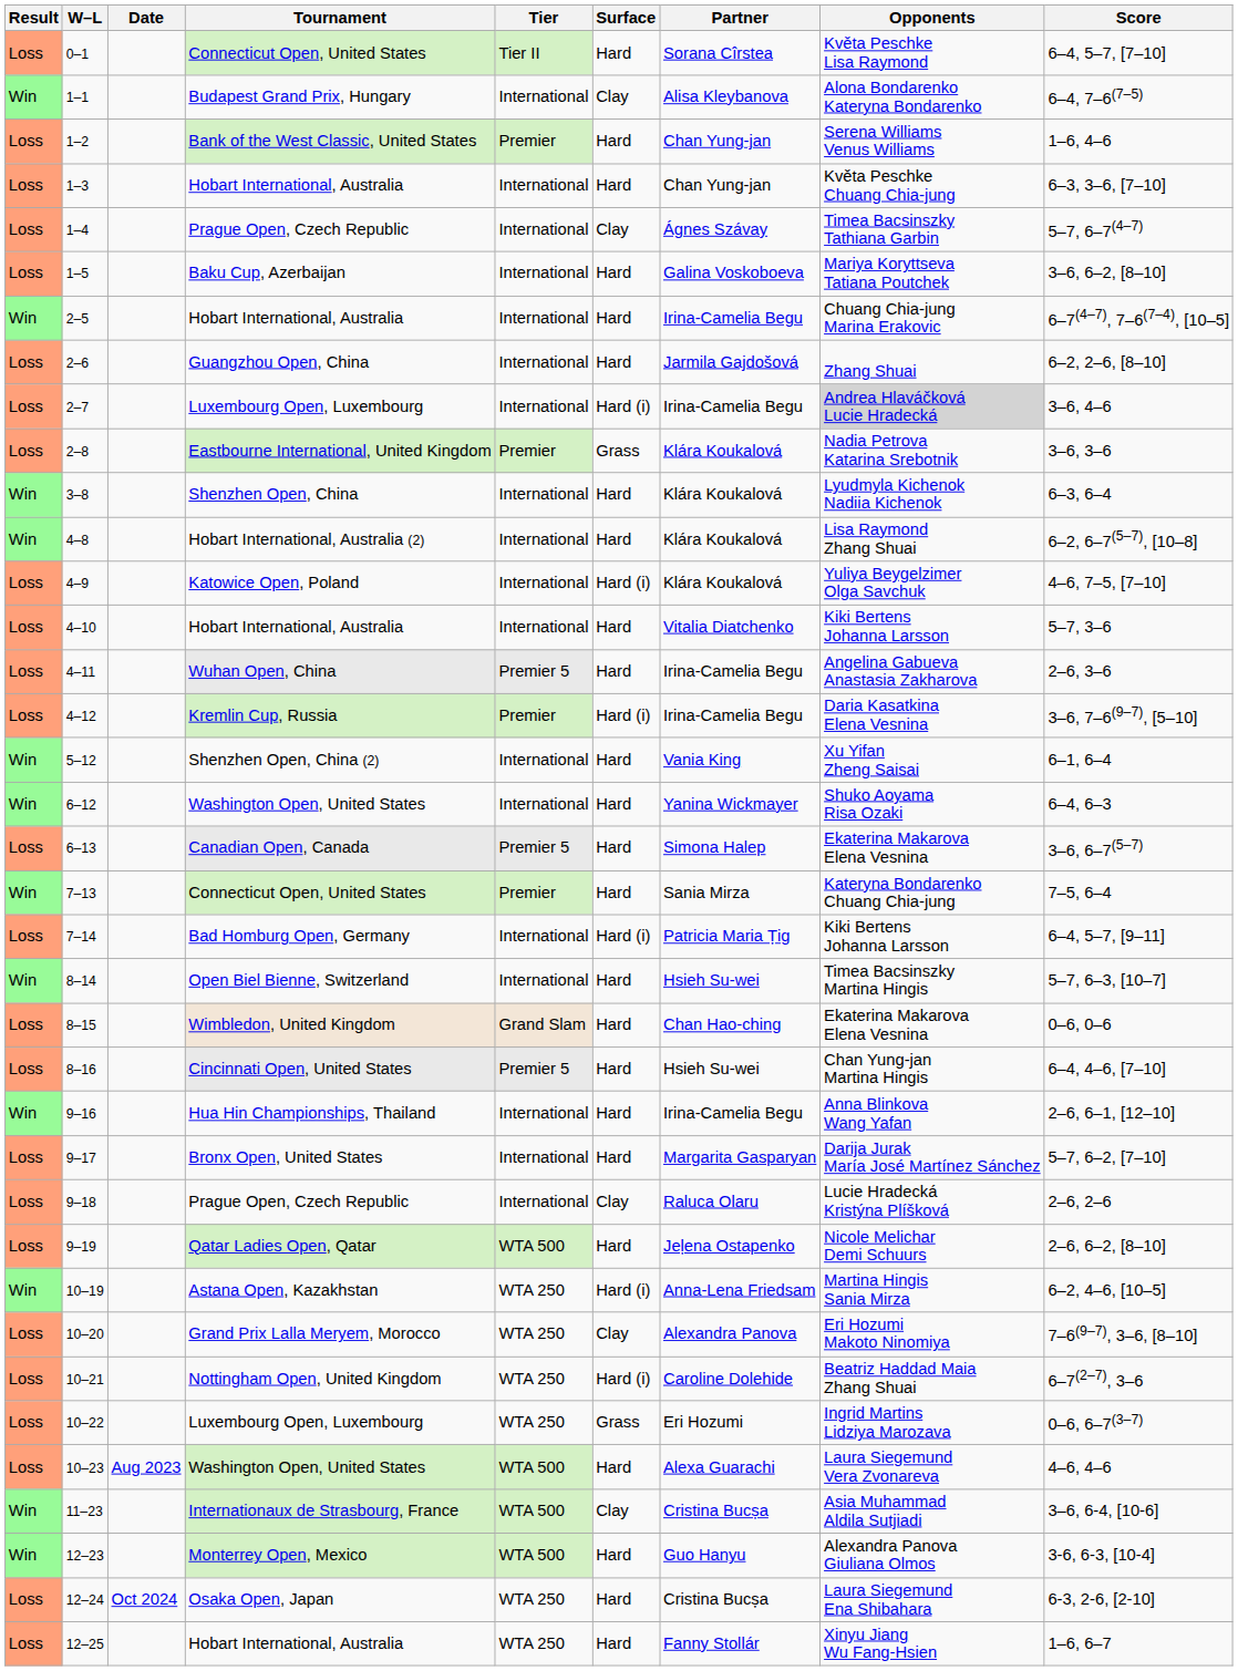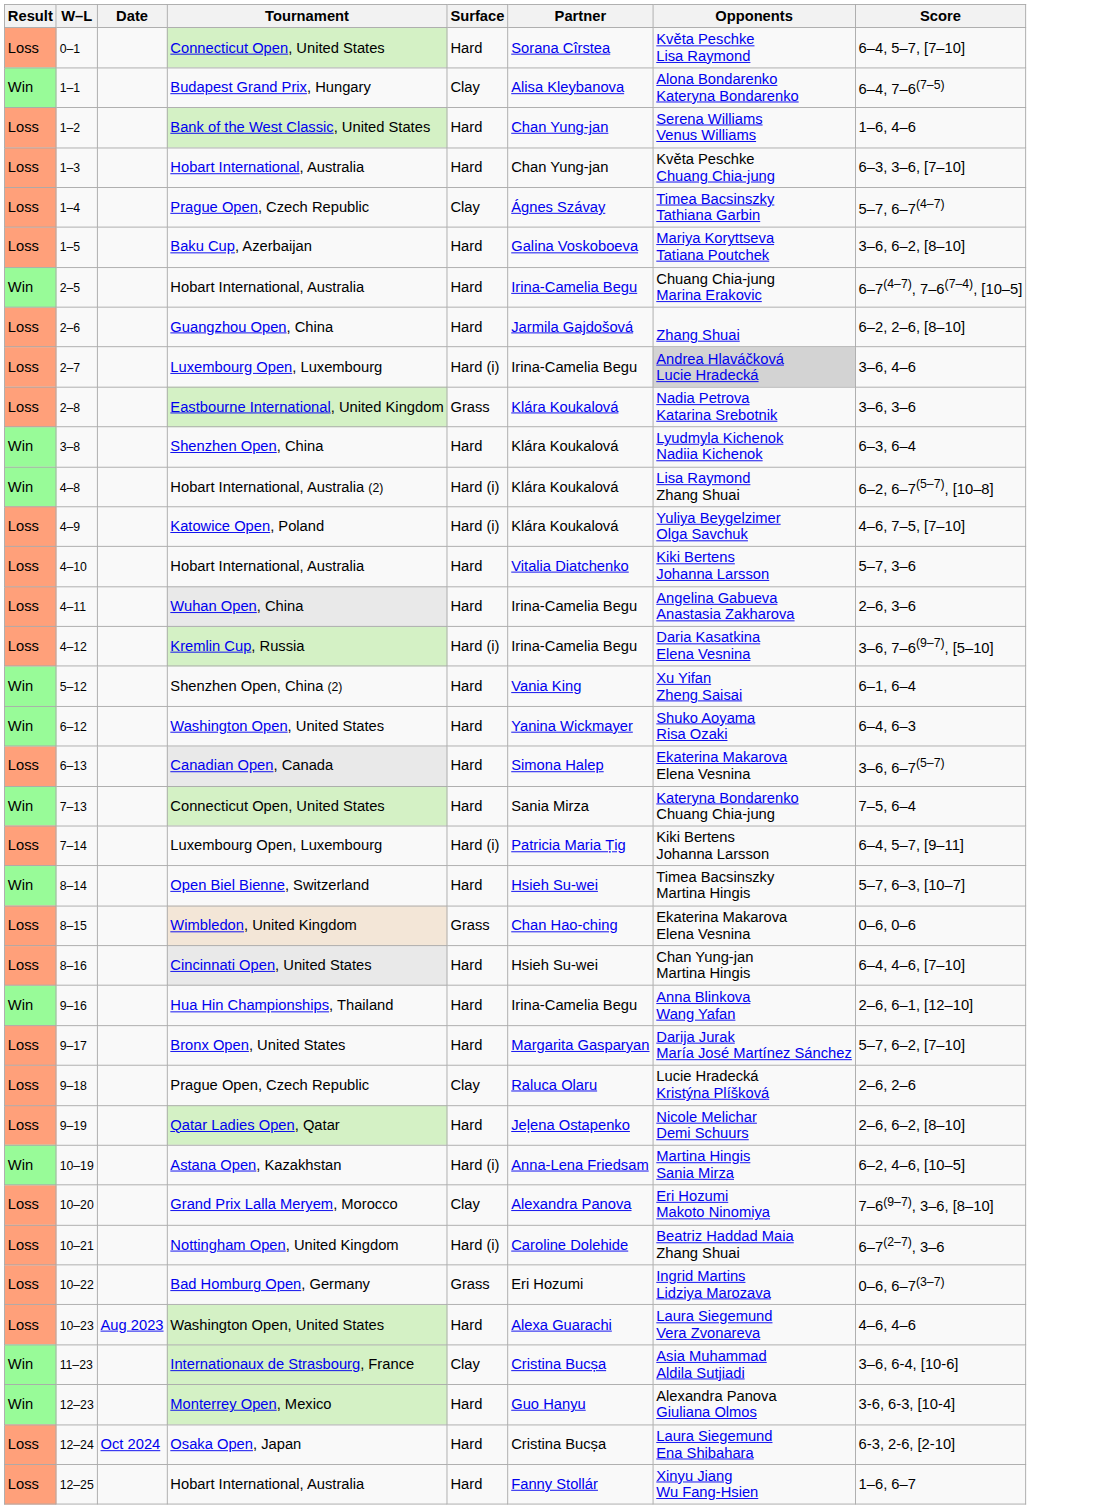 <table class="sortable wikitable nowrap">
 <tr>
 <th>Result</th>
 <th class=unsortable>W–L</th>
 <th>Date</th>
 <th>Tournament</th>
-<th>Tier</th>
 <th>Surface</th>
 <th>Partner</th>
 <th>Opponents</th>
 <th class=unsortable>Score</th>
 </tr>
 <tr>
 <td style=background:#ffa07a>Loss</td>
 <td><small>0–1</small></td>
 <td><a href='#'></a></td>
 <td style=background:#d4f1c5><a href='#'>Connecticut Open</a>, United States</td>
-<td style=background:#d4f1c5>Tier II</td>
 <td>Hard</td>
 <td> <a href='#'>Sorana Cîrstea</a></td>
 <td> <a href='#'>Květa Peschke</a> <br>  <a href='#'>Lisa Raymond</a></td>
 <td>6–4, 5–7, [7–10]</td>
 </tr>
 <tr>
 <td style=background:#98fb98>Win</td>
 <td><small>1–1</small></td>
 <td><a href='#'></a></td>
 <td><a href='#'>Budapest Grand Prix</a>, Hungary</td>
-<td>International</td>
 <td>Clay</td>
 <td> <a href='#'>Alisa Kleybanova</a></td>
 <td> <a href='#'>Alona Bondarenko</a> <br>  <a href='#'>Kateryna Bondarenko</a></td>
 <td>6–4, 7–6<sup>(7–5)</sup></td>
 </tr>
 <tr>
 <td style=background:#ffa07a>Loss</td>
 <td><small>1–2</small></td>
 <td><a href='#'></a></td>
 <td style=background:#d4f1c5><a href='#'>Bank of the West Classic</a>, United States</td>
-<td style=background:#d4f1c5>Premier</td>
 <td>Hard</td>
 <td> <a href='#'>Chan Yung-jan</a></td>
 <td> <a href='#'>Serena Williams</a> <br>  <a href='#'>Venus Williams</a></td>
 <td>1–6, 4–6</td>
 </tr>
 <tr>
 <td style=background:#ffa07a>Loss</td>
 <td><small>1–3</small></td>
 <td><a href='#'></a></td>
 <td><a href='#'>Hobart International</a>, Australia</td>
-<td>International</td>
 <td>Hard</td>
 <td> Chan Yung-jan</td>
 <td> Květa Peschke <br>  <a href='#'>Chuang Chia-jung</a></td>
 <td>6–3, 3–6, [7–10]</td>
 </tr>
 <tr>
 <td style=background:#ffa07a>Loss</td>
 <td><small>1–4</small></td>
 <td><a href='#'></a></td>
 <td><a href='#'>Prague Open</a>, Czech Republic</td>
-<td>International</td>
 <td>Clay</td>
 <td> <a href='#'>Ágnes Szávay</a></td>
 <td> <a href='#'>Timea Bacsinszky</a> <br>  <a href='#'>Tathiana Garbin</a></td>
 <td>5–7, 6–7<sup>(4–7)</sup></td>
 </tr>
 <tr>
 <td style=background:#ffa07a>Loss</td>
 <td><small>1–5</small></td>
 <td><a href='#'></a></td>
 <td><a href='#'>Baku Cup</a>, Azerbaijan</td>
-<td>International</td>
 <td>Hard</td>
 <td> <a href='#'>Galina Voskoboeva</a></td>
 <td> <a href='#'>Mariya Koryttseva</a> <br>  <a href='#'>Tatiana Poutchek</a></td>
 <td>3–6, 6–2, [8–10]</td>
 </tr>
 <tr>
 <td style=background:#98fb98>Win</td>
 <td><small>2–5</small></td>
 <td><a href='#'></a></td>
 <td>Hobart International, Australia</td>
-<td>International</td>
 <td>Hard</td>
 <td> <a href='#'>Irina-Camelia Begu</a></td>
 <td> Chuang Chia-jung <br>  <a href='#'>Marina Erakovic</a></td>
 <td>6–7<sup>(4–7)</sup>, 7–6<sup>(7–4)</sup>, [10–5]</td>
 </tr>
 <tr>
 <td style=background:#ffa07a>Loss</td>
 <td><small>2–6</small></td>
 <td><a href='#'></a></td>
 <td><a href='#'>Guangzhou Open</a>, China</td>
-<td>International</td>
 <td>Hard</td>
 <td> <a href='#'>Jarmila Gajdošová</a></td>
 <td> <br>  <a href='#'>Zhang Shuai</a></td>
 <td>6–2, 2–6, [8–10]</td>
 </tr>
 <tr>
 <td style=background:#ffa07a>Loss</td>
 <td><small>2–7</small></td>
 <td><a href='#'></a></td>
 <td><a href='#'>Luxembourg Open</a>, Luxembourg</td>
-<td>International</td>
 <td>Hard (i)</td>
 <td> Irina-Camelia Begu</td>
 <td style="background: lightgrey;"> <a href='#'>Andrea Hlaváčková</a> <br>  <a href='#'>Lucie Hradecká</a></td>
 <td>3–6, 4–6</td>
 </tr>
 <tr>
 <td style=background:#ffa07a>Loss</td>
 <td><small>2–8</small></td>
 <td><a href='#'></a></td>
 <td style=background:#d4f1c5><a href='#'>Eastbourne International</a>, United Kingdom</td>
-<td style=background:#d4f1c5>Premier</td>
 <td>Grass</td>
 <td> <a href='#'>Klára Koukalová</a></td>
 <td> <a href='#'>Nadia Petrova</a> <br>  <a href='#'>Katarina Srebotnik</a></td>
 <td>3–6, 3–6</td>
 </tr>
 <tr>
 <td style=background:#98fb98>Win</td>
 <td><small>3–8</small></td>
 <td><a href='#'></a></td>
 <td><a href='#'>Shenzhen Open</a>, China</td>
-<td>International</td>
 <td>Hard</td>
 <td> Klára Koukalová</td>
 <td> <a href='#'>Lyudmyla Kichenok</a> <br>  <a href='#'>Nadiia Kichenok</a></td>
 <td>6–3, 6–4</td>
 </tr>
 <tr>
 <td style=background:#98fb98>Win</td>
 <td><small>4–8</small></td>
 <td><a href='#'></a></td>
 <td>Hobart International, Australia <small>(2)</small></td>
-<td>International</td>
-<td>Hard</td>
+<td>Hard (i)</td>
 <td> Klára Koukalová</td>
 <td> <a href='#'>Lisa Raymond</a> <br>  Zhang Shuai</td>
 <td>6–2, 6–7<sup>(5–7)</sup>, [10–8]</td>
 </tr>
 <tr>
 <td style=background:#ffa07a>Loss</td>
 <td><small>4–9</small></td>
 <td><a href='#'></a></td>
 <td><a href='#'>Katowice Open</a>, Poland</td>
-<td>International</td>
 <td>Hard (i)</td>
 <td> Klára Koukalová</td>
 <td> <a href='#'>Yuliya Beygelzimer</a> <br>  <a href='#'>Olga Savchuk</a></td>
 <td>4–6, 7–5, [7–10]</td>
 </tr>
 <tr>
 <td style=background:#ffa07a>Loss</td>
 <td><small>4–10</small></td>
 <td><a href='#'></a></td>
 <td>Hobart International, Australia</td>
-<td>International</td>
 <td>Hard</td>
 <td> <a href='#'>Vitalia Diatchenko</a></td>
 <td> <a href='#'>Kiki Bertens</a> <br>  <a href='#'>Johanna Larsson</a></td>
 <td>5–7, 3–6</td>
 </tr>
 <tr>
 <td style=background:#ffa07a>Loss</td>
 <td><small>4–11</small></td>
 <td><a href='#'></a></td>
 <td style=background:#e9e9e9><a href='#'>Wuhan Open</a>, China</td>
-<td style=background:#e9e9e9>Premier 5</td>
 <td>Hard</td>
 <td> Irina-Camelia Begu</td>
 <td> <a href='#'>Angelina Gabueva</a> <br>  <a href='#'>Anastasia Zakharova</a></td>
 <td>2–6, 3–6</td>
 </tr>
 <tr>
 <td style=background:#ffa07a>Loss</td>
 <td><small>4–12</small></td>
 <td><a href='#'></a></td>
 <td style=background:#d4f1c5><a href='#'>Kremlin Cup</a>, Russia</td>
-<td style=background:#d4f1c5>Premier</td>
 <td>Hard (i)</td>
 <td> Irina-Camelia Begu</td>
 <td> <a href='#'>Daria Kasatkina</a> <br>  <a href='#'>Elena Vesnina</a></td>
 <td>3–6, 7–6<sup>(9–7)</sup>, [5–10]</td>
 </tr>
 <tr>
 <td style=background:#98fb98>Win</td>
 <td><small>5–12</small></td>
 <td><a href='#'></a></td>
 <td>Shenzhen Open, China <small>(2)</small></td>
-<td>International</td>
 <td>Hard</td>
 <td> <a href='#'>Vania King</a></td>
 <td> <a href='#'>Xu Yifan</a> <br>  <a href='#'>Zheng Saisai</a></td>
 <td>6–1, 6–4</td>
 </tr>
 <tr>
 <td style=background:#98fb98>Win</td>
 <td><small>6–12</small></td>
 <td><a href='#'></a></td>
 <td><a href='#'>Washington Open</a>, United States</td>
-<td>International</td>
 <td>Hard</td>
 <td> <a href='#'>Yanina Wickmayer</a></td>
 <td> <a href='#'>Shuko Aoyama</a> <br>  <a href='#'>Risa Ozaki</a></td>
 <td>6–4, 6–3</td>
 </tr>
 <tr>
 <td style=background:#ffa07a>Loss</td>
 <td><small>6–13</small></td>
 <td><a href='#'></a></td>
 <td style=background:#e9e9e9><a href='#'>Canadian Open</a>, Canada</td>
-<td style=background:#e9e9e9>Premier 5</td>
 <td>Hard</td>
 <td> <a href='#'>Simona Halep</a></td>
 <td> <a href='#'>Ekaterina Makarova</a> <br>  Elena Vesnina</td>
 <td>3–6, 6–7<sup>(5–7)</sup></td>
 </tr>
 <tr>
 <td style=background:#98fb98>Win</td>
 <td><small>7–13</small></td>
 <td><a href='#'></a></td>
 <td style=background:#d4f1c5>Connecticut Open, United States</td>
-<td style=background:#d4f1c5>Premier</td>
 <td>Hard</td>
 <td> Sania Mirza</td>
 <td> <a href='#'>Kateryna Bondarenko</a> <br>  Chuang Chia-jung</td>
 <td>7–5, 6–4</td>
 </tr>
 <tr>
 <td style=background:#ffa07a>Loss</td>
 <td><small>7–14</small></td>
 <td><a href='#'></a></td>
-<td><a href='#'>Bad Homburg Open</a>, Germany</td>
-<td>International</td>
+<td>Luxembourg Open, Luxembourg</td>
 <td>Hard (i)</td>
 <td> <a href='#'>Patricia Maria Țig</a></td>
 <td> Kiki Bertens <br>  Johanna Larsson</td>
 <td>6–4, 5–7, [9–11]</td>
 </tr>
 <tr>
 <td bgcolor=98FB98>Win</td>
 <td><small>8–14</small></td>
 <td><a href='#'></a></td>
 <td><a href='#'>Open Biel Bienne</a>, Switzerland</td>
-<td>International</td>
 <td>Hard</td>
 <td> <a href='#'>Hsieh Su-wei</a></td>
 <td> Timea Bacsinszky <br>  Martina Hingis</td>
 <td>5–7, 6–3, [10–7]</td>
 </tr>
 <tr>
 <td style=background:#ffa07a>Loss</td>
 <td><small>8–15</small></td>
 <td><a href='#'></a></td>
 <td style=background:#f3e6d7><a href='#'>Wimbledon</a>, United Kingdom</td>
-<td style=background:#f3e6d7>Grand Slam</td>
-<td>Hard</td>
+<td>Grass</td>
 <td> <a href='#'>Chan Hao-ching</a></td>
 <td> Ekaterina Makarova <br>  Elena Vesnina</td>
 <td>0–6, 0–6</td>
 </tr>
 <tr>
 <td style=background:#ffa07a>Loss</td>
 <td><small>8–16</small></td>
 <td><a href='#'></a></td>
 <td style=background:#e9e9e9><a href='#'>Cincinnati Open</a>, United States</td>
-<td style=background:#e9e9e9>Premier 5</td>
 <td>Hard</td>
 <td> Hsieh Su-wei</td>
 <td> Chan Yung-jan <br>  Martina Hingis</td>
 <td>6–4, 4–6, [7–10]</td>
 </tr>
 <tr>
 <td bgcolor=98FB98>Win</td>
 <td><small>9–16</small></td>
 <td><a href='#'></a></td>
 <td><a href='#'>Hua Hin Championships</a>, Thailand</td>
-<td>International</td>
 <td>Hard</td>
 <td> Irina-Camelia Begu</td>
 <td> <a href='#'>Anna Blinkova</a> <br>  <a href='#'>Wang Yafan</a></td>
 <td>2–6, 6–1, [12–10]</td>
 </tr>
 <tr>
 <td bgcolor=FFA07A>Loss</td>
 <td><small>9–17</small></td>
 <td><a href='#'></a></td>
 <td><a href='#'>Bronx Open</a>, United States</td>
-<td>International</td>
 <td>Hard</td>
 <td> <a href='#'>Margarita Gasparyan</a></td>
 <td> <a href='#'>Darija Jurak</a> <br>  <a href='#'>María José Martínez Sánchez</a></td>
 <td>5–7, 6–2, [7–10]</td>
 </tr>
 <tr>
 <td bgcolor=FFA07A>Loss</td>
 <td><small>9–18</small></td>
 <td><a href='#'></a></td>
 <td>Prague Open, Czech Republic</td>
-<td>International</td>
 <td>Clay</td>
 <td> <a href='#'>Raluca Olaru</a></td>
 <td> Lucie Hradecká <br>  <a href='#'>Kristýna Plíšková</a></td>
 <td>2–6, 2–6</td>
 </tr>
 <tr>
 <td bgcolor=FFA07A>Loss</td>
 <td><small>9–19</small></td>
 <td><a href='#'></a></td>
 <td style=background:#d4f1c5><a href='#'>Qatar Ladies Open</a>, Qatar</td>
-<td style=background:#d4f1c5>WTA 500</td>
 <td>Hard</td>
 <td> <a href='#'>Jeļena Ostapenko</a></td>
 <td> <a href='#'>Nicole Melichar</a> <br>  <a href='#'>Demi Schuurs</a></td>
 <td>2–6, 6–2, [8–10]</td>
 </tr>
 <tr>
 <td bgcolor=98FB98>Win</td>
 <td><small>10–19</small></td>
 <td><a href='#'></a></td>
 <td><a href='#'>Astana Open</a>, Kazakhstan</td>
-<td>WTA 250</td>
 <td>Hard (i)</td>
 <td> <a href='#'>Anna-Lena Friedsam</a></td>
 <td> <a href='#'>Martina Hingis</a> <br>  <a href='#'>Sania Mirza</a></td>
 <td>6–2, 4–6, [10–5]</td>
 </tr>
 <tr>
 <td bgcolor=FFA07A>Loss</td>
 <td><small>10–20</small></td>
 <td><a href='#'></a></td>
 <td><a href='#'>Grand Prix Lalla Meryem</a>, Morocco</td>
-<td>WTA 250</td>
 <td>Clay</td>
 <td> <a href='#'>Alexandra Panova</a></td>
 <td> <a href='#'>Eri Hozumi</a> <br>  <a href='#'>Makoto Ninomiya</a></td>
 <td>7–6<sup>(9–7)</sup>, 3–6, [8–10]</td>
 </tr>
 <tr>
 <td bgcolor=FFA07A>Loss</td>
 <td><small>10–21</small></td>
 <td><a href='#'></a></td>
 <td><a href='#'>Nottingham Open</a>, United Kingdom</td>
-<td>WTA 250</td>
 <td>Hard (i)</td>
 <td> <a href='#'>Caroline Dolehide</a></td>
 <td> <a href='#'>Beatriz Haddad Maia</a> <br>  Zhang Shuai</td>
 <td>6–7<sup>(2–7)</sup>, 3–6</td>
 </tr>
 <tr>
 <td bgcolor=FFA07A>Loss</td>
 <td><small>10–22</small></td>
 <td><a href='#'></a></td>
-<td>Luxembourg Open, Luxembourg</td>
-<td>WTA 250</td>
+<td><a href='#'>Bad Homburg Open</a>, Germany</td>
 <td>Grass</td>
 <td> Eri Hozumi</td>
 <td> <a href='#'>Ingrid Martins</a> <br>  <a href='#'>Lidziya Marozava</a></td>
 <td>0–6, 6–7<sup>(3–7)</sup></td>
 </tr>
 <tr>
 <td style="background:#ffa07a;">Loss</td>
 <td><small>10–23</small></td>
 <td><a href='#'>Aug 2023</a></td>
 <td bgcolor=d4f1c5>Washington Open, United States</td>
-<td bgcolor=d4f1c5>WTA 500</td>
 <td>Hard</td>
 <td> <a href='#'>Alexa Guarachi</a></td>
 <td> <a href='#'>Laura Siegemund</a> <br>  <a href='#'>Vera Zvonareva</a></td>
 <td>4–6, 4–6</td>
 </tr>
 <tr>
 <td style="background:#98FB98;">Win</td>
 <td><small>11–23</small></td>
 <td><a href='#'></a></td>
 <td bgcolor=d4f1c5><a href='#'>Internationaux de Strasbourg</a>, France</td>
-<td bgcolor=d4f1c5>WTA 500</td>
 <td>Clay</td>
 <td> <a href='#'>Cristina Bucșa</a></td>
 <td> <a href='#'>Asia Muhammad</a> <br>  <a href='#'>Aldila Sutjiadi</a></td>
 <td>3–6, 6-4, [10-6]</td>
 </tr>
 <tr>
 <td bgcolor=98FB98>Win</td>
 <td><small>12–23</small></td>
 <td><a href='#'></a></td>
 <td bgcolor=d4f1c5><a href='#'>Monterrey Open</a>, Mexico</td>
-<td bgcolor=d4f1c5>WTA 500</td>
 <td>Hard</td>
 <td> <a href='#'>Guo Hanyu</a></td>
 <td> Alexandra Panova <br>  <a href='#'>Giuliana Olmos</a></td>
 <td>3-6, 6-3, [10-4]</td>
 </tr>
 <tr>
 <td style="background:#ffa07a;">Loss</td>
 <td><small>12–24</small></td>
 <td><a href='#'>Oct 2024</a></td>
 <td><a href='#'>Osaka Open</a>, Japan</td>
-<td>WTA 250</td>
 <td>Hard</td>
 <td> Cristina Bucșa</td>
 <td> <a href='#'>Laura Siegemund</a> <br>  <a href='#'>Ena Shibahara</a></td>
 <td>6-3, 2-6, [2-10]</td>
 </tr>
 <tr>
 <td style=background:#ffa07a>Loss</td>
 <td><small>12–25</small></td>
 <td><a href='#'></a></td>
 <td>Hobart International, Australia</td>
-<td>WTA 250</td>
 <td>Hard</td>
 <td> <a href='#'>Fanny Stollár</a></td>
 <td> <a href='#'>Xinyu Jiang</a> <br>  <a href='#'>Wu Fang-Hsien</a></td>
 <td>1–6, 6–7</td>
 </tr>
 </table>
